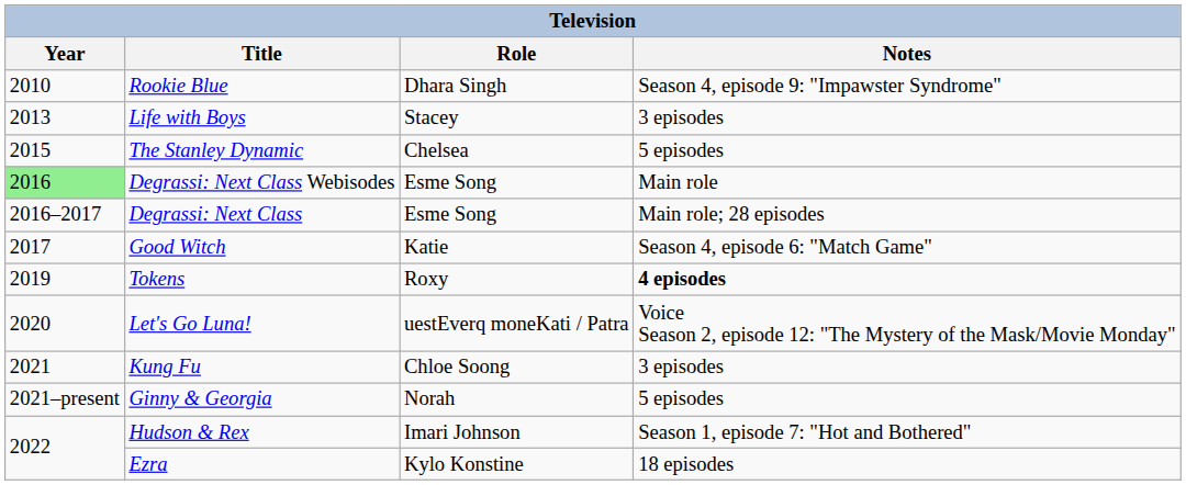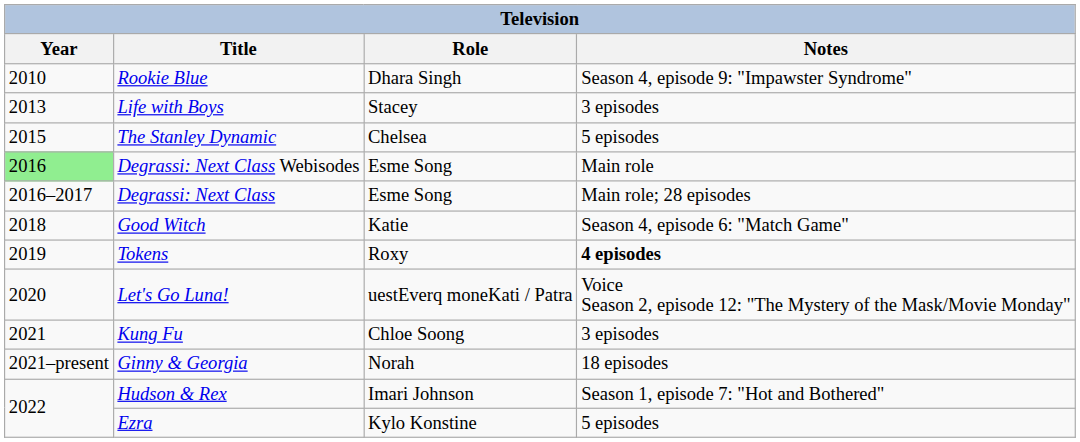 <table class="wikitable sortable">
 <tr>
 <th colspan=4 style="background:#B0C4DE;">Television</th>
 </tr>
 <tr>
 <th>Year</th>
 <th>Title</th>
 <th>Role</th>
 <th class="unsortable">Notes</th>
 </tr>
 <tr>
 <td>2010</td>
 <td><em><a href='#'>Rookie Blue</a></em></td>
 <td>Dhara Singh</td>
 <td>Season 4, episode 9: "Impawster Syndrome"</td>
 </tr>
 <tr>
 <td>2013</td>
 <td><em><a href='#'>Life with Boys</a></em></td>
 <td>Stacey</td>
 <td>3 episodes</td>
 </tr>
 <tr>
 <td>2015</td>
 <td data-sort-value="Stanley Dynamic, The"><em><a href='#'>The Stanley Dynamic</a></em></td>
 <td>Chelsea</td>
 <td>5 episodes</td>
 </tr>
 <tr>
 <td style="background: lightgreen;">2016</td>
 <td><em><a href='#'>Degrassi: Next Class</a></em> Webisodes</td>
 <td>Esme Song</td>
 <td>Main role</td>
 </tr>
 <tr>
 <td>2016–2017</td>
 <td><em><a href='#'>Degrassi: Next Class</a></em></td>
 <td>Esme Song</td>
 <td>Main role; 28 episodes</td>
 </tr>
 <tr>
-<td>2017</td>
+<td>2018</td>
 <td><em><a href='#'>Good Witch</a></em></td>
 <td>Katie</td>
 <td>Season 4, episode 6: "Match Game"</td>
 </tr>
 <tr>
 <td>2019</td>
 <td><em><a href='#'>Tokens</a></em></td>
 <td>Roxy</td>
 <td><strong>4 episodes</strong></td>
 </tr>
 <tr>
 <td>2020</td>
 <td><em><a href='#'>Let's Go Luna!</a></em></td>
 <td>uestEverq moneKati / Patra</td>
 <td>Voice<br> Season 2, episode 12: "The Mystery of the Mask/Movie Monday"</td>
 </tr>
 <tr>
 <td>2021</td>
 <td><em><a href='#'>Kung Fu</a></em></td>
 <td>Chloe Soong</td>
 <td>3 episodes</td>
 </tr>
 <tr>
 <td>2021–present</td>
 <td><em><a href='#'>Ginny & Georgia</a></em></td>
 <td>Norah</td>
-<td>5 episodes</td>
+<td>18 episodes</td>
 </tr>
 <tr>
 <td rowspan=2>2022</td>
 <td><em><a href='#'>Hudson & Rex</a></em></td>
 <td>Imari Johnson</td>
 <td>Season 1, episode 7: "Hot and Bothered"</td>
 </tr>
 <tr>
 <td><em><a href='#'>Ezra</a></em></td>
 <td>Kylo Konstine</td>
-<td>18 episodes</td>
+<td>5 episodes</td>
 </tr>
 </table>
